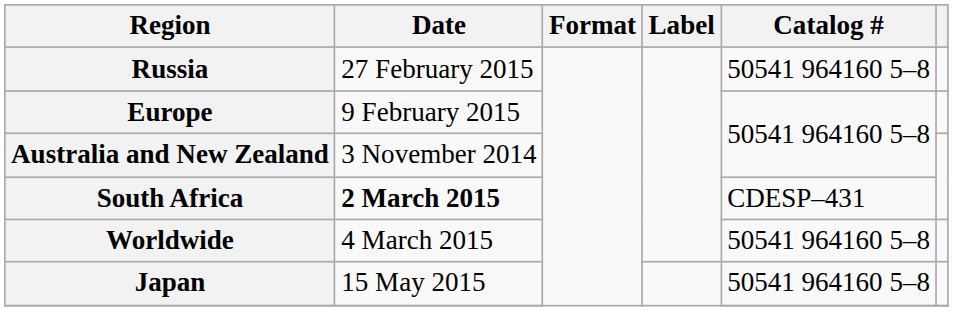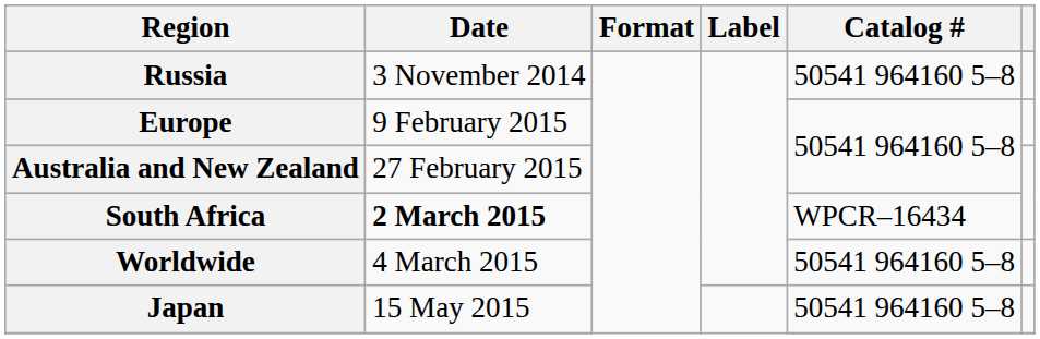 <table class="wikitable plainrowheaders">
 <tr>
 <th scope="col">Region</th>
 <th scope="col">Date</th>
 <th scope="col">Format</th>
 <th scope="col">Label</th>
 <th scope="col">Catalog #</th>
 <th scope="col"></th>
 </tr>
 <tr>
 <th scope="row">Russia</th>
-<td>27 February 2015</td>
+<td>3 November 2014</td>
 <td rowspan="8"></td>
 <td rowspan="5"></td>
 <td>50541 964160 5–8</td>
 <td></td>
 </tr>
 <tr>
 <th scope="row">Europe</th>
 <td>9 February 2015</td>
 <td rowspan="2">50541 964160 5–8</td>
 <td></td>
 </tr>
 <tr>
 <th scope="row">Australia and New Zealand</th>
-<td>3 November 2014</td>
+<td>27 February 2015</td>
 <td rowspan="2"></td>
 </tr>
 <tr>
 <th scope="row">South Africa</th>
 <td><strong>2 March 2015</strong></td>
-<td>CDESP–431</td>
+<td>WPCR–16434</td>
 </tr>
 <tr>
 <th scope="row">Worldwide</th>
 <td>4 March 2015</td>
 <td>50541 964160 5–8</td>
 <td></td>
 </tr>
 <tr>
 <th scope="row">Japan</th>
 <td>15 May 2015</td>
 <td rowspan="4"></td>
 <td>50541 964160 5–8</td>
 <td></td>
 </tr>
 <tr>
 </tr>
 </table>
